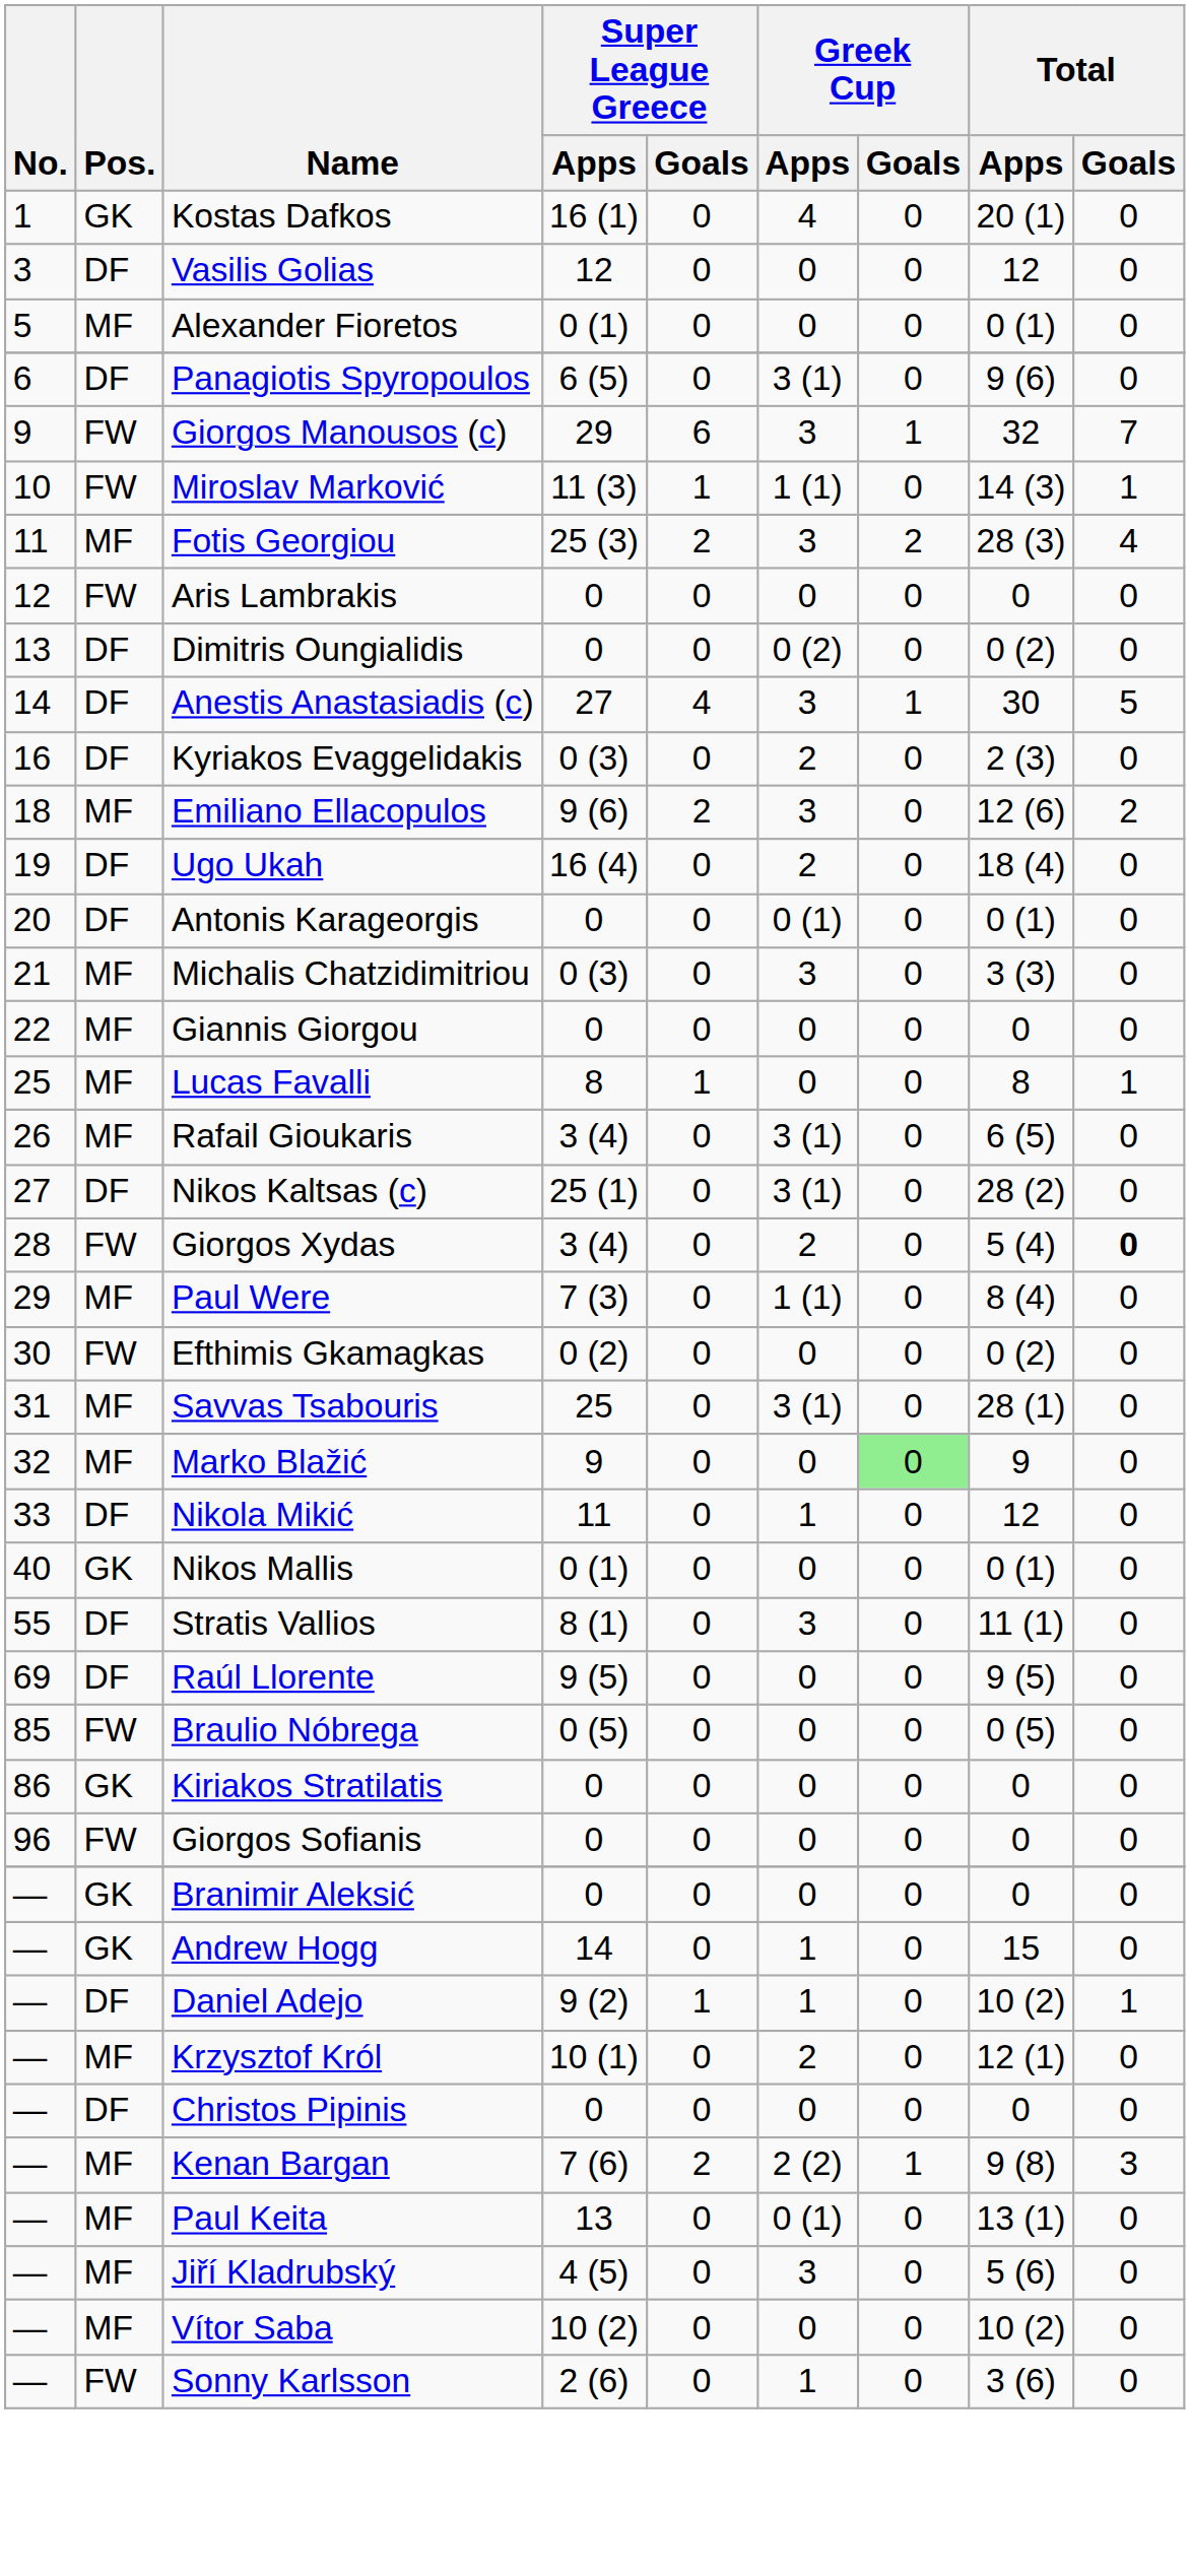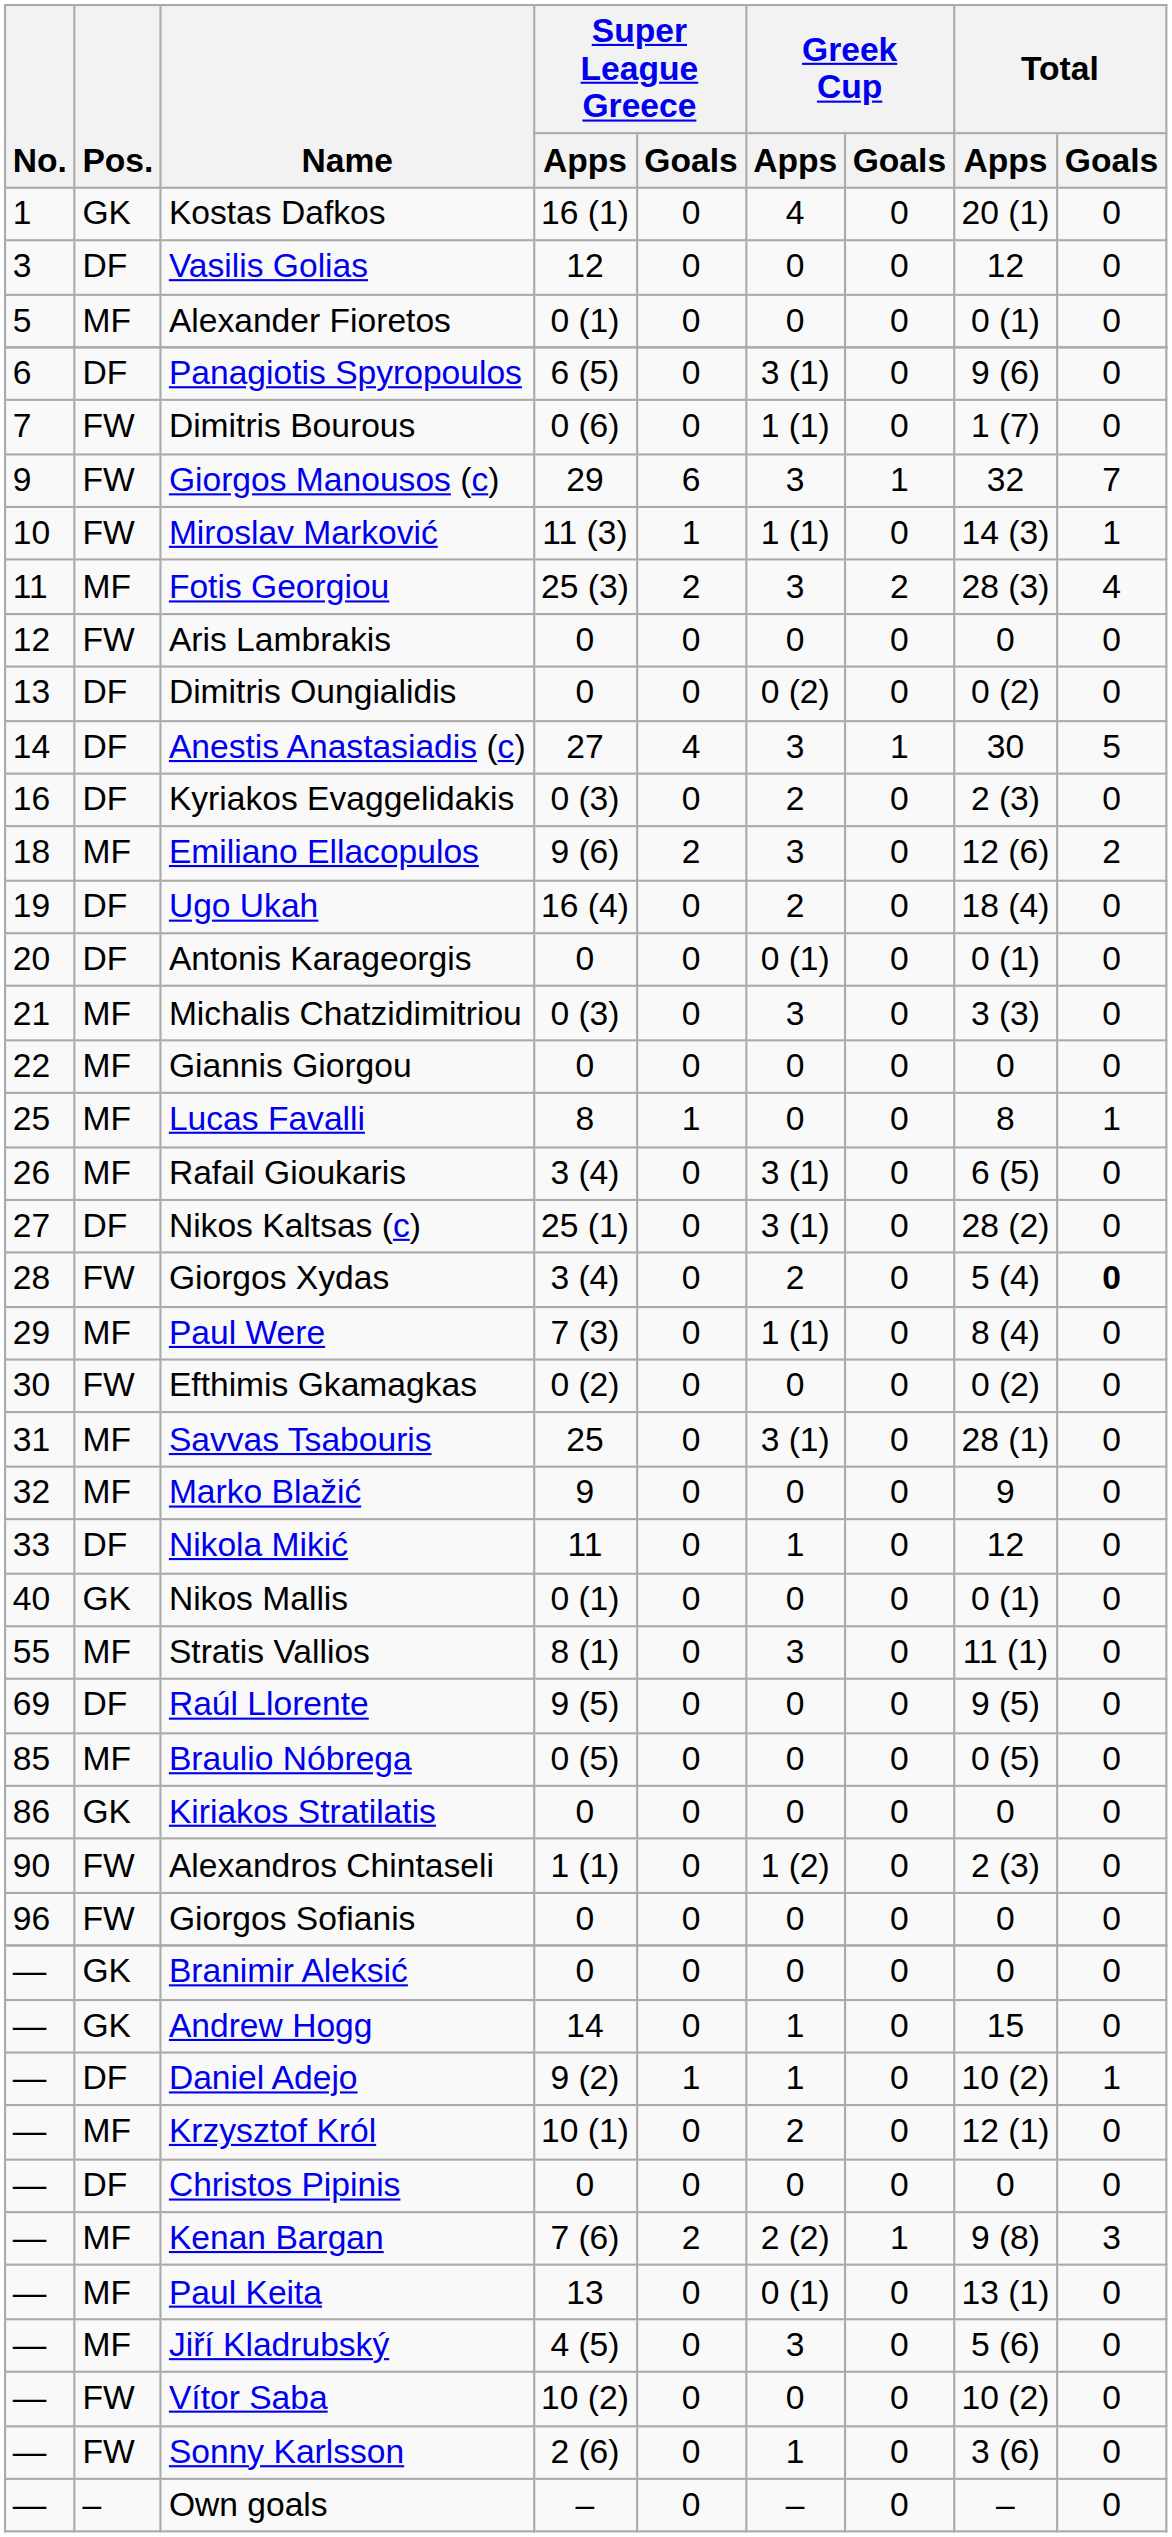 <table class="wikitable" style="text-align:center">
 <tr>
 <th rowspan="2" valign="bottom">No.</th>
 <th rowspan="2" valign="bottom">Pos.</th>
 <th rowspan="2" valign="bottom">Name</th>
 <th colspan="2" width="85"><a href='#'>Super League<br>Greece</a></th>
 <th colspan="2" width="85"><a href='#'>Greek<br>Cup</a></th>
 <th colspan="2" width="85">Total</th>
 </tr>
 <tr>
 <th>Apps</th>
 <th>Goals</th>
 <th>Apps</th>
 <th>Goals</th>
 <th>Apps</th>
 <th>Goals</th>
 </tr>
 <tr>
 <td align="left">1</td>
 <td align="left">GK</td>
 <td align="left"> Kostas Dafkos</td>
 <td>16 (1)</td>
 <td>0</td>
 <td>4</td>
 <td>0</td>
 <td>20 (1)</td>
 <td>0</td>
 </tr>
 <tr>
 <td align="left">3</td>
 <td align="left">DF</td>
 <td align="left"> <a href='#'>Vasilis Golias</a></td>
 <td>12</td>
 <td>0</td>
 <td>0</td>
 <td>0</td>
 <td>12</td>
 <td>0</td>
 </tr>
 <tr>
 <td align="left">5</td>
 <td align="left">MF</td>
 <td align="left"> Alexander Fioretos</td>
 <td>0 (1)</td>
 <td>0</td>
 <td>0</td>
 <td>0</td>
 <td>0 (1)</td>
 <td>0</td>
 </tr>
 <tr>
 </tr>
 <tr>
 </tr>
 <tr>
 <td align="left">6</td>
 <td align="left">DF</td>
 <td align="left"> <a href='#'>Panagiotis Spyropoulos</a></td>
 <td>6 (5)</td>
 <td>0</td>
 <td>3 (1)</td>
 <td>0</td>
 <td>9 (6)</td>
+<td>0</td>
+</tr>
+<tr>
+<td align="left">7</td>
+<td align="left">FW</td>
+<td align="left"> Dimitris Bourous</td>
+<td>0 (6)</td>
+<td>0</td>
+<td>1 (1)</td>
+<td>0</td>
+<td>1 (7)</td>
 <td>0</td>
 </tr>
 <tr>
 <td align="left">9</td>
 <td align="left">FW</td>
 <td align="left"> <a href='#'>Giorgos Manousos</a> (<a href='#'>c</a>)</td>
 <td>29</td>
 <td>6</td>
 <td>3</td>
 <td>1</td>
 <td>32</td>
 <td>7</td>
 </tr>
 <tr>
 <td align="left">10</td>
 <td align="left">FW</td>
 <td align="left"> <a href='#'>Miroslav Marković</a></td>
 <td>11 (3)</td>
 <td>1</td>
 <td>1 (1)</td>
 <td>0</td>
 <td>14 (3)</td>
 <td>1</td>
 </tr>
 <tr>
 <td align="left">11</td>
 <td align="left">MF</td>
 <td align="left"> <a href='#'>Fotis Georgiou</a></td>
 <td>25 (3)</td>
 <td>2</td>
 <td>3</td>
 <td>2</td>
 <td>28 (3)</td>
 <td>4</td>
 </tr>
 <tr>
 <td align="left">12</td>
 <td align="left">FW</td>
 <td align="left"> Aris Lambrakis</td>
 <td>0</td>
 <td>0</td>
 <td>0</td>
 <td>0</td>
 <td>0</td>
 <td>0</td>
 </tr>
 <tr>
 <td align="left">13</td>
 <td align="left">DF</td>
 <td align="left"> Dimitris Oungialidis</td>
 <td>0</td>
 <td>0</td>
 <td>0 (2)</td>
 <td>0</td>
 <td>0 (2)</td>
 <td>0</td>
 </tr>
 <tr>
 <td align="left">14</td>
 <td align="left">DF</td>
 <td align="left"> <a href='#'>Anestis Anastasiadis</a> (<a href='#'>c</a>)</td>
 <td>27</td>
 <td>4</td>
 <td>3</td>
 <td>1</td>
 <td>30</td>
 <td>5</td>
 </tr>
 <tr>
 <td align="left">16</td>
 <td align="left">DF</td>
 <td align="left"> Kyriakos Evaggelidakis</td>
 <td>0 (3)</td>
 <td>0</td>
 <td>2</td>
 <td>0</td>
 <td>2 (3)</td>
 <td>0</td>
 </tr>
 <tr>
 <td align="left">18</td>
 <td align="left">MF</td>
 <td align="left"> <a href='#'>Emiliano Ellacopulos</a></td>
 <td>9 (6)</td>
 <td>2</td>
 <td>3</td>
 <td>0</td>
 <td>12 (6)</td>
 <td>2</td>
 </tr>
 <tr>
 <td align="left">19</td>
 <td align="left">DF</td>
 <td align="left"> <a href='#'>Ugo Ukah</a></td>
 <td>16 (4)</td>
 <td>0</td>
 <td>2</td>
 <td>0</td>
 <td>18 (4)</td>
 <td>0</td>
 </tr>
 <tr>
 <td align="left">20</td>
 <td align="left">DF</td>
 <td align="left"> Antonis Karageorgis</td>
 <td>0</td>
 <td>0</td>
 <td>0 (1)</td>
 <td>0</td>
 <td>0 (1)</td>
 <td>0</td>
 </tr>
 <tr>
 <td align="left">21</td>
 <td align="left">MF</td>
 <td align="left"> Michalis Chatzidimitriou</td>
 <td>0 (3)</td>
 <td>0</td>
 <td>3</td>
 <td>0</td>
 <td>3 (3)</td>
 <td>0</td>
 </tr>
 <tr>
 <td align="left">22</td>
 <td align="left">MF</td>
 <td align="left"> Giannis Giorgou</td>
 <td>0</td>
 <td>0</td>
 <td>0</td>
 <td>0</td>
 <td>0</td>
 <td>0</td>
 </tr>
 <tr>
 <td align="left">25</td>
 <td align="left">MF</td>
 <td align="left"> <a href='#'>Lucas Favalli</a></td>
 <td>8</td>
 <td>1</td>
 <td>0</td>
 <td>0</td>
 <td>8</td>
 <td>1</td>
 </tr>
 <tr>
 <td align="left">26</td>
 <td align="left">MF</td>
 <td align="left"> Rafail Gioukaris</td>
 <td>3 (4)</td>
 <td>0</td>
 <td>3 (1)</td>
 <td>0</td>
 <td>6 (5)</td>
 <td>0</td>
 </tr>
 <tr>
 <td align="left">27</td>
 <td align="left">DF</td>
 <td align="left"> Nikos Kaltsas (<a href='#'>c</a>)</td>
 <td>25 (1)</td>
 <td>0</td>
 <td>3 (1)</td>
 <td>0</td>
 <td>28 (2)</td>
 <td>0</td>
 </tr>
 <tr>
 <td align="left">28</td>
 <td align="left">FW</td>
 <td align="left"> Giorgos Xydas</td>
 <td>3 (4)</td>
 <td>0</td>
 <td>2</td>
 <td>0</td>
 <td>5 (4)</td>
 <td><strong>0</strong></td>
 </tr>
 <tr>
 <td align="left">29</td>
 <td align="left">MF</td>
 <td align="left"> <a href='#'>Paul Were</a></td>
 <td>7 (3)</td>
 <td>0</td>
 <td>1 (1)</td>
 <td>0</td>
 <td>8 (4)</td>
 <td>0</td>
 </tr>
 <tr>
 <td align="left">30</td>
 <td align="left">FW</td>
 <td align="left"> Efthimis Gkamagkas</td>
 <td>0 (2)</td>
 <td>0</td>
 <td>0</td>
 <td>0</td>
 <td>0 (2)</td>
 <td>0</td>
 </tr>
 <tr>
 <td align="left">31</td>
 <td align="left">MF</td>
 <td align="left"> <a href='#'>Savvas Tsabouris</a></td>
 <td>25</td>
 <td>0</td>
 <td>3 (1)</td>
 <td>0</td>
 <td>28 (1)</td>
 <td>0</td>
 </tr>
 <tr>
 <td align="left">32</td>
 <td align="left">MF</td>
 <td align="left"> <a href='#'>Marko Blažić</a></td>
 <td>9</td>
 <td>0</td>
 <td>0</td>
-<td style="background: lightgreen;">0</td>
+<td>0</td>
 <td>9</td>
 <td>0</td>
 </tr>
 <tr>
 <td align="left">33</td>
 <td align="left">DF</td>
 <td align="left"> <a href='#'>Nikola Mikić</a></td>
 <td>11</td>
 <td>0</td>
 <td>1</td>
 <td>0</td>
 <td>12</td>
 <td>0</td>
 </tr>
 <tr>
 <td align="left">40</td>
 <td align="left">GK</td>
 <td align="left"> Nikos Mallis</td>
 <td>0 (1)</td>
 <td>0</td>
 <td>0</td>
 <td>0</td>
 <td>0 (1)</td>
 <td>0</td>
 </tr>
 <tr>
 <td align="left">55</td>
-<td align="left">DF</td>
+<td align="left">MF</td>
 <td align="left"> Stratis Vallios</td>
 <td>8 (1)</td>
 <td>0</td>
 <td>3</td>
 <td>0</td>
 <td>11 (1)</td>
 <td>0</td>
 </tr>
 <tr>
 <td align="left">69</td>
 <td align="left">DF</td>
 <td align="left"> <a href='#'>Raúl Llorente</a></td>
 <td>9 (5)</td>
 <td>0</td>
 <td>0</td>
 <td>0</td>
 <td>9 (5)</td>
 <td>0</td>
 </tr>
 <tr>
 <td align="left">85</td>
-<td align="left">FW</td>
+<td align="left">MF</td>
 <td align="left"> <a href='#'>Braulio Nóbrega</a></td>
 <td>0 (5)</td>
 <td>0</td>
 <td>0</td>
 <td>0</td>
 <td>0 (5)</td>
 <td>0</td>
 </tr>
 <tr>
 <td align="left">86</td>
 <td align="left">GK</td>
 <td align="left"> <a href='#'>Kiriakos Stratilatis</a></td>
 <td>0</td>
 <td>0</td>
 <td>0</td>
 <td>0</td>
 <td>0</td>
+<td>0</td>
+</tr>
+<tr>
+<td align="left">90</td>
+<td align="left">FW</td>
+<td align="left"> Alexandros Chintaseli</td>
+<td>1 (1)</td>
+<td>0</td>
+<td>1 (2)</td>
+<td>0</td>
+<td>2 (3)</td>
 <td>0</td>
 </tr>
 <tr>
 <td align="left">96</td>
 <td align="left">FW</td>
 <td align="left"> Giorgos Sofianis</td>
 <td>0</td>
 <td>0</td>
 <td>0</td>
 <td>0</td>
 <td>0</td>
 <td>0</td>
 </tr>
 <tr>
 </tr>
 <tr>
 </tr>
 <tr>
 <td align="left">—</td>
 <td align="left">GK</td>
 <td align="left"> <a href='#'>Branimir Aleksić</a> </td>
 <td>0</td>
 <td>0</td>
 <td>0</td>
 <td>0</td>
 <td>0</td>
 <td>0</td>
 </tr>
 <tr>
 <td align="left">—</td>
 <td align="left">GK</td>
 <td align="left"> <a href='#'>Andrew Hogg</a> </td>
 <td>14</td>
 <td>0</td>
 <td>1</td>
 <td>0</td>
 <td>15</td>
 <td>0</td>
 </tr>
 <tr>
 <td align="left">—</td>
 <td align="left">DF</td>
 <td align="left"> <a href='#'>Daniel Adejo</a> </td>
 <td>9 (2)</td>
 <td>1</td>
 <td>1</td>
 <td>0</td>
 <td>10 (2)</td>
 <td>1</td>
 </tr>
 <tr>
 <td align="left">—</td>
 <td align="left">MF</td>
 <td align="left"> <a href='#'>Krzysztof Król</a> </td>
 <td>10 (1)</td>
 <td>0</td>
 <td>2</td>
 <td>0</td>
 <td>12 (1)</td>
 <td>0</td>
 </tr>
 <tr>
 <td align="left">—</td>
 <td align="left">DF</td>
 <td align="left"> <a href='#'>Christos Pipinis</a> </td>
 <td>0</td>
 <td>0</td>
 <td>0</td>
 <td>0</td>
 <td>0</td>
 <td>0</td>
 </tr>
 <tr>
 <td align="left">—</td>
 <td align="left">MF</td>
 <td align="left"> <a href='#'>Kenan Bargan</a></td>
 <td>7 (6)</td>
 <td>2</td>
 <td>2 (2)</td>
 <td>1</td>
 <td>9 (8)</td>
 <td>3</td>
 </tr>
 <tr>
 <td align="left">—</td>
 <td align="left">MF</td>
 <td align="left"> <a href='#'>Paul Keita</a> </td>
 <td>13</td>
 <td>0</td>
 <td>0 (1)</td>
 <td>0</td>
 <td>13 (1)</td>
 <td>0</td>
 </tr>
 <tr>
 <td align="left">—</td>
 <td align="left">MF</td>
 <td align="left"> <a href='#'>Jiří Kladrubský</a> </td>
 <td>4 (5)</td>
 <td>0</td>
 <td>3</td>
 <td>0</td>
 <td>5 (6)</td>
 <td>0</td>
 </tr>
 <tr>
 <td align="left">—</td>
-<td align="left">MF</td>
+<td align="left">FW</td>
 <td align="left"> <a href='#'>Vítor Saba</a> </td>
 <td>10 (2)</td>
 <td>0</td>
 <td>0</td>
 <td>0</td>
 <td>10 (2)</td>
 <td>0</td>
 </tr>
 <tr>
 <td align="left">—</td>
 <td align="left">FW</td>
 <td align="left"> <a href='#'>Sonny Karlsson</a> </td>
 <td>2 (6)</td>
 <td>0</td>
 <td>1</td>
 <td>0</td>
 <td>3 (6)</td>
 <td>0</td>
 </tr>
+<tr>
+<td align="left">—</td>
+<td align="left">–</td>
+<td align="left">Own goals</td>
+<td>–</td>
+<td>0</td>
+<td>–</td>
+<td>0</td>
+<td>–</td>
+<td>0</td>
+</tr>
 </table>
